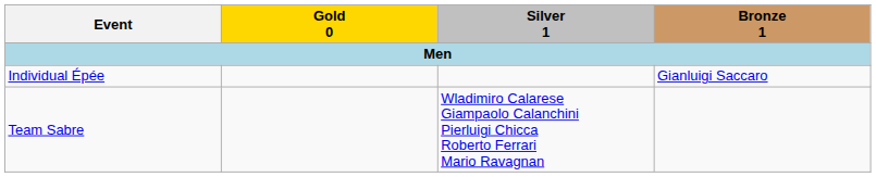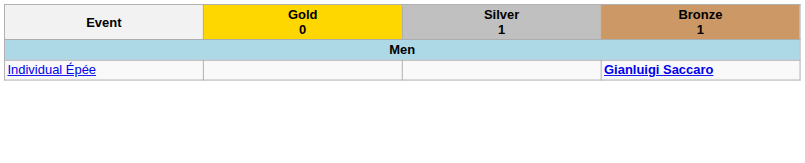 <table class="wikitable" width=70% style="font-size:90%; text-align:left;">
 <tr>
 <th width=25%>Event</th>
 <th width=25% style="background-color:gold">Gold<br>0</th>
 <th width=25% style="background-color:silver">Silver<br>1</th>
 <th width=25% style="background-color:#cc9966">Bronze<br>1</th>
 </tr>
 <tr>
 <td colspan=4 align=center bgcolor=lightblue><strong>Men</strong></td>
 </tr>
 <tr>
 <td><a href='#'>Individual Épée</a></td>
 <td></td>
 <td></td>
-<td><a href='#'>Gianluigi Saccaro</a></td>
-</tr>
-<tr>
-<td><a href='#'>Team Sabre</a></td>
-<td></td>
-<td><a href='#'>Wladimiro Calarese</a><br><a href='#'>Giampaolo Calanchini</a><br><a href='#'>Pierluigi Chicca</a><br><a href='#'>Roberto Ferrari</a><br><a href='#'>Mario Ravagnan</a></td>
-<td></td>
+<td><strong><a href='#'>Gianluigi Saccaro</a></strong></td>
 </tr>
 </table>
